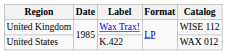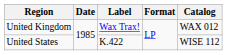 <table class="wikitable">
 <tr>
 <th>Region</th>
 <th>Date</th>
 <th>Label</th>
 <th>Format</th>
 <th>Catalog</th>
 </tr>
 <tr>
 <td>United Kingdom</td>
 <td rowspan="2">1985</td>
 <td><a href='#'>Wax Trax!</a></td>
 <td rowspan="2"><a href='#'>LP</a></td>
-<td>WISE 112</td>
+<td>WAX 012</td>
 </tr>
 <tr>
 <td>United States</td>
 <td>K.422</td>
-<td>WAX 012</td>
+<td>WISE 112</td>
 </tr>
 </table>
